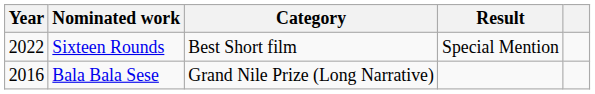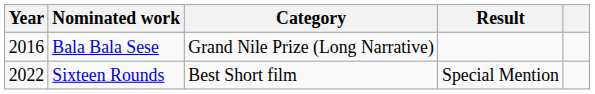 <table class="wikitable sortable">
 <tr>
 <th>Year</th>
 <th>Nominated work</th>
 <th>Category</th>
 <th>Result</th>
 <th scope="col" style="width:1em;"></th>
 </tr>
 <tr>
+<td>2016</td>
+<td><a href='#'>Bala Bala Sese</a></td>
+<td>Grand Nile Prize (Long Narrative)</td>
+<td></td>
+<td></td>
+</tr>
+<tr>
 <td>2022</td>
 <td><a href='#'>Sixteen Rounds</a></td>
 <td>Best Short film</td>
 <td>Special Mention</td>
 <td></td>
 </tr>
-<tr>
-<td>2016</td>
-<td><a href='#'>Bala Bala Sese</a></td>
-<td>Grand Nile Prize (Long Narrative)</td>
-<td></td>
-<td></td>
-</tr>
 </table>
